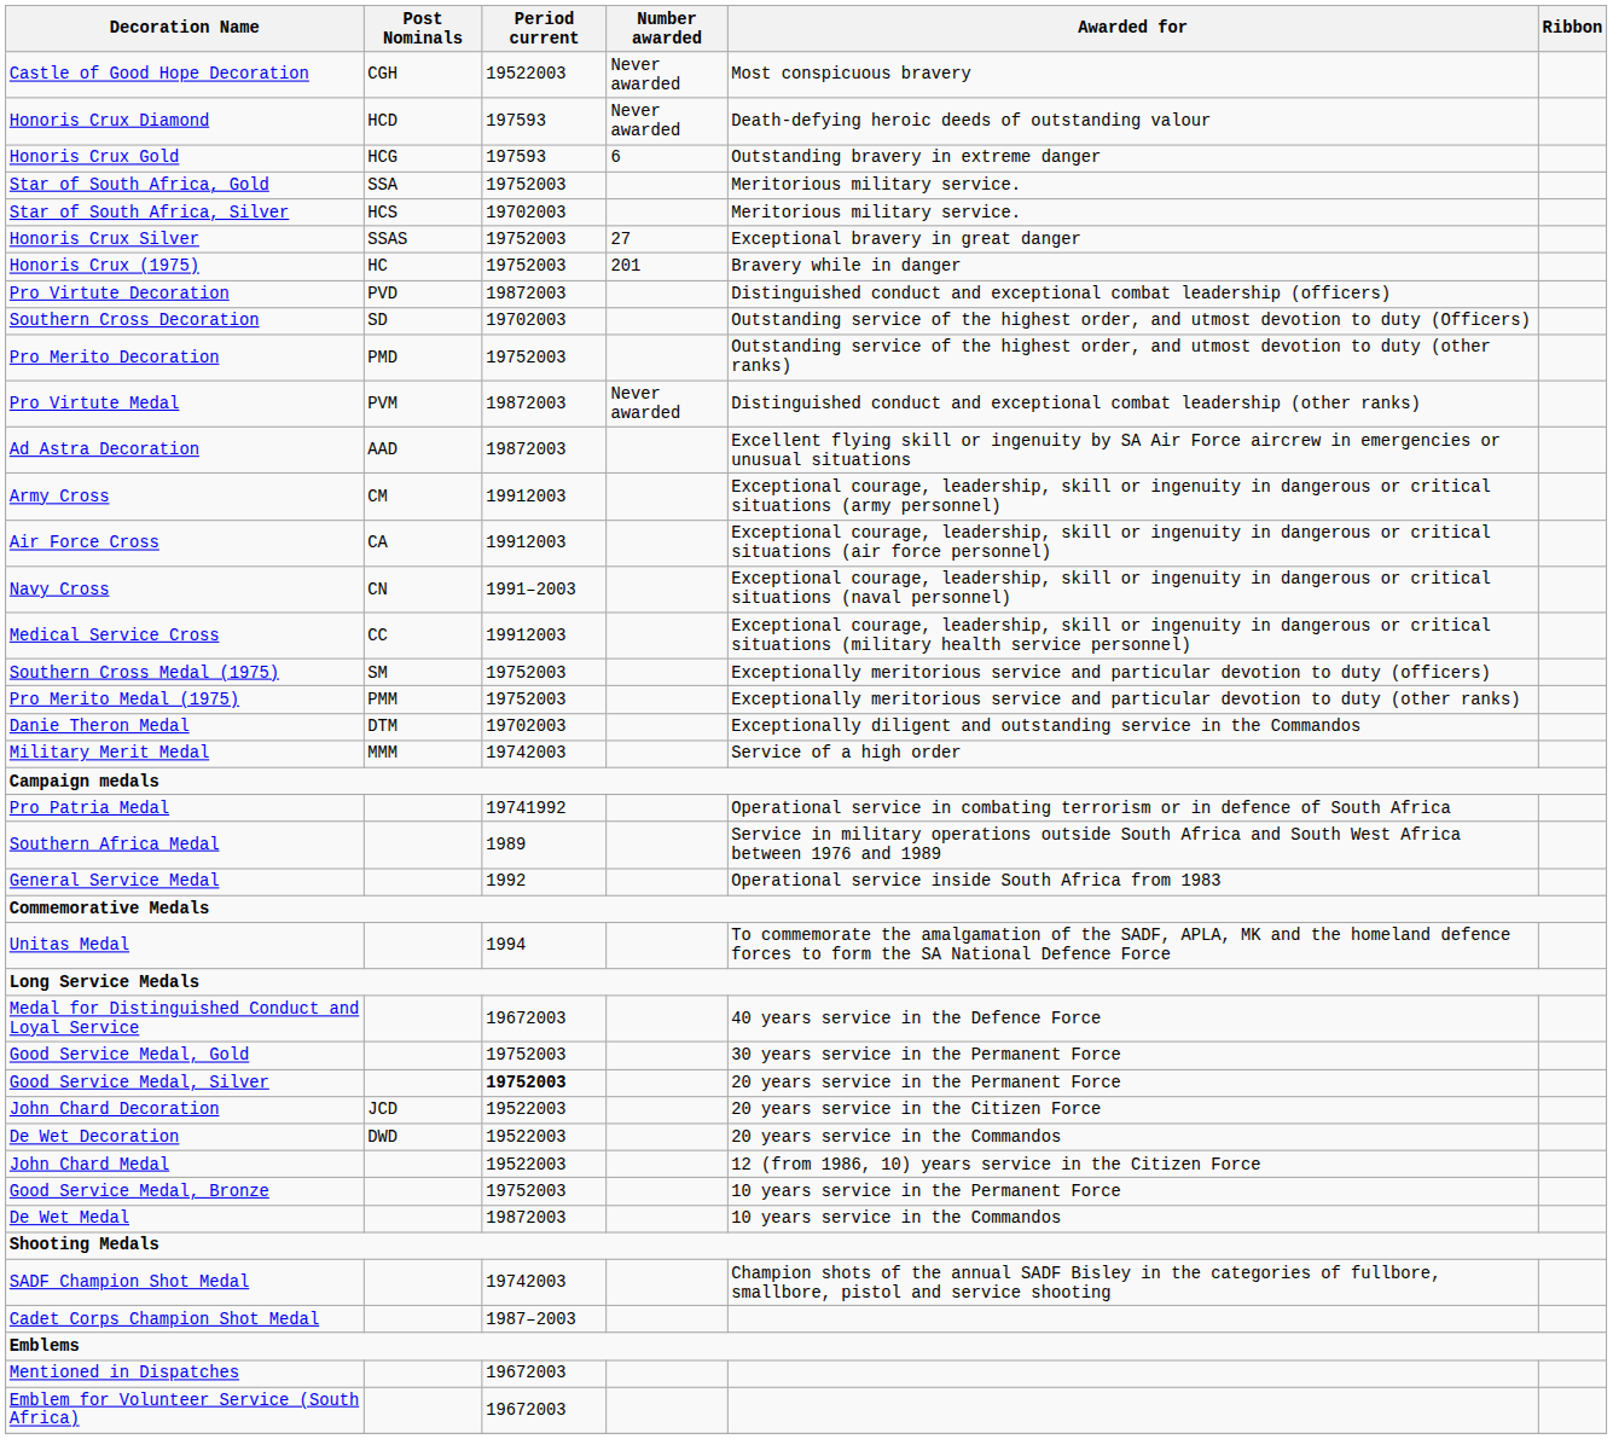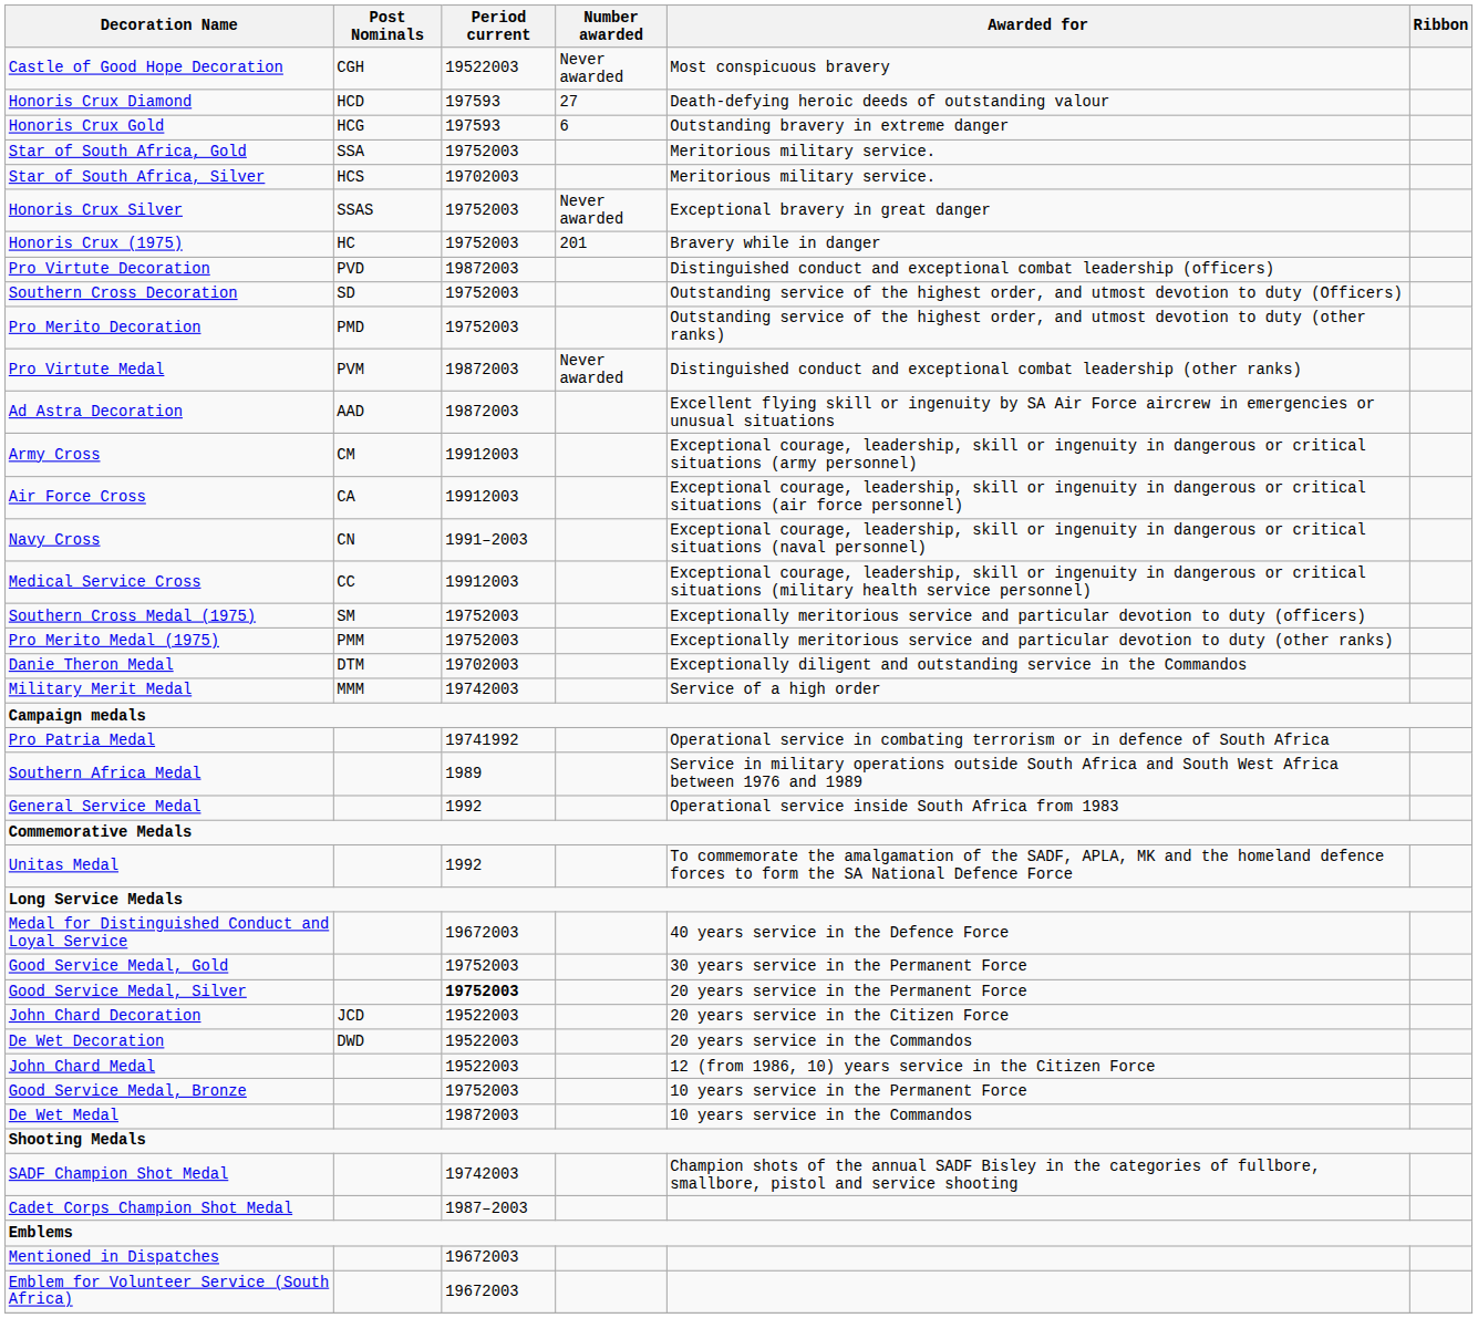 <table class="wikitable col6center">
 <tr>
 <th>Decoration Name</th>
 <th>Post Nominals</th>
 <th>Period current</th>
 <th>Number awarded</th>
 <th>Awarded for</th>
 <th>Ribbon</th>
 </tr>
 <tr>
 <td><a href='#'>Castle of Good Hope Decoration</a></td>
 <td>CGH</td>
 <td>19522003</td>
 <td>Never awarded</td>
 <td>Most conspicuous bravery</td>
 <td></td>
 </tr>
 <tr>
 <td><a href='#'>Honoris Crux Diamond</a></td>
 <td>HCD</td>
 <td>197593</td>
-<td>Never awarded</td>
+<td>27</td>
 <td>Death-defying heroic deeds of outstanding valour</td>
 <td></td>
 </tr>
 <tr>
 <td><a href='#'>Honoris Crux Gold</a></td>
 <td>HCG</td>
 <td>197593</td>
 <td>6</td>
 <td>Outstanding bravery in extreme danger</td>
 <td></td>
 </tr>
 <tr>
 <td><a href='#'>Star of South Africa, Gold</a></td>
 <td>SSA</td>
 <td>19752003</td>
 <td></td>
 <td>Meritorious military service.</td>
 <td></td>
 </tr>
 <tr>
 <td><a href='#'>Star of South Africa, Silver</a></td>
 <td>HCS</td>
 <td>19702003</td>
 <td></td>
 <td>Meritorious military service.</td>
 <td></td>
 </tr>
 <tr>
 <td><a href='#'>Honoris Crux Silver</a></td>
 <td>SSAS</td>
 <td>19752003</td>
-<td>27</td>
+<td>Never awarded</td>
 <td>Exceptional bravery in great danger</td>
 <td></td>
 </tr>
 <tr>
 <td><a href='#'>Honoris Crux (1975)</a></td>
 <td>HC</td>
 <td>19752003</td>
 <td>201</td>
 <td>Bravery while in danger</td>
 <td></td>
 </tr>
 <tr>
 <td><a href='#'>Pro Virtute Decoration</a></td>
 <td>PVD</td>
 <td>19872003</td>
 <td></td>
 <td>Distinguished conduct and exceptional combat leadership (officers)</td>
 <td></td>
 </tr>
 <tr>
 <td><a href='#'>Southern Cross Decoration</a></td>
 <td>SD</td>
-<td>19702003</td>
+<td>19752003</td>
 <td></td>
 <td>Outstanding service of the highest order, and utmost devotion to duty (Officers)</td>
 <td></td>
 </tr>
 <tr>
 <td><a href='#'>Pro Merito Decoration</a></td>
 <td>PMD</td>
 <td>19752003</td>
 <td></td>
 <td>Outstanding service of the highest order, and utmost devotion to duty (other ranks)</td>
 <td></td>
 </tr>
 <tr>
 <td><a href='#'>Pro Virtute Medal</a></td>
 <td>PVM</td>
 <td>19872003</td>
 <td>Never awarded</td>
 <td>Distinguished conduct and exceptional combat leadership (other ranks)</td>
 <td></td>
 </tr>
 <tr>
 <td><a href='#'>Ad Astra Decoration</a></td>
 <td>AAD</td>
 <td>19872003</td>
 <td></td>
 <td>Excellent flying skill or ingenuity by SA Air Force aircrew in emergencies or unusual situations</td>
 <td></td>
 </tr>
 <tr>
 <td><a href='#'>Army Cross</a></td>
 <td>CM</td>
 <td>19912003</td>
 <td></td>
 <td>Exceptional courage, leadership, skill or ingenuity in dangerous or critical situations (army personnel)</td>
 <td></td>
 </tr>
 <tr>
 <td><a href='#'>Air Force Cross</a></td>
 <td>CA</td>
 <td>19912003</td>
 <td></td>
 <td>Exceptional courage, leadership, skill or ingenuity in dangerous or critical situations (air force personnel)</td>
 <td></td>
 </tr>
 <tr>
 <td><a href='#'>Navy Cross</a></td>
 <td>CN</td>
 <td>1991–2003</td>
 <td></td>
 <td>Exceptional courage, leadership, skill or ingenuity in dangerous or critical situations (naval personnel)</td>
 <td></td>
 </tr>
 <tr>
 <td><a href='#'>Medical Service Cross</a></td>
 <td>CC</td>
 <td>19912003</td>
 <td></td>
 <td>Exceptional courage, leadership, skill or ingenuity in dangerous or critical situations (military health service personnel)</td>
 <td></td>
 </tr>
 <tr>
 <td><a href='#'>Southern Cross Medal (1975)</a></td>
 <td>SM</td>
 <td>19752003</td>
 <td></td>
 <td>Exceptionally meritorious service and particular devotion to duty (officers)</td>
 <td></td>
 </tr>
 <tr>
 <td><a href='#'>Pro Merito Medal (1975)</a></td>
 <td>PMM</td>
 <td>19752003</td>
 <td></td>
 <td>Exceptionally meritorious service and particular devotion to duty (other ranks)</td>
 <td></td>
 </tr>
 <tr>
 <td><a href='#'>Danie Theron Medal</a></td>
 <td>DTM</td>
 <td>19702003</td>
 <td></td>
 <td>Exceptionally diligent and outstanding service in the Commandos</td>
 <td></td>
 </tr>
 <tr>
 <td><a href='#'>Military Merit Medal</a></td>
 <td>MMM</td>
 <td>19742003</td>
 <td></td>
 <td>Service of a high order</td>
 <td></td>
 </tr>
 <tr>
 <td colspan="6"><strong>Campaign medals</strong></td>
 </tr>
 <tr>
 <td><a href='#'>Pro Patria Medal</a></td>
 <td></td>
 <td>19741992</td>
 <td></td>
 <td>Operational service in combating terrorism or in defence of South Africa</td>
 <td></td>
 </tr>
 <tr>
 <td><a href='#'>Southern Africa Medal</a></td>
 <td></td>
 <td>1989</td>
 <td></td>
 <td>Service in military operations outside South Africa and South West Africa between 1976 and 1989</td>
 <td></td>
 </tr>
 <tr>
 <td><a href='#'>General Service Medal</a></td>
 <td></td>
 <td>1992</td>
 <td></td>
 <td>Operational service inside South Africa from 1983</td>
 <td></td>
 </tr>
 <tr>
 <td colspan="6"><strong>Commemorative Medals</strong></td>
 </tr>
 <tr>
 <td><a href='#'>Unitas Medal</a></td>
 <td></td>
-<td>1994</td>
+<td>1992</td>
 <td></td>
 <td>To commemorate the amalgamation of the SADF, APLA, MK and the homeland defence forces to form the SA National Defence Force</td>
 <td></td>
 </tr>
 <tr>
 <td colspan="6"><strong>Long Service Medals</strong></td>
 </tr>
 <tr>
 <td><a href='#'>Medal for Distinguished Conduct and Loyal Service</a></td>
 <td></td>
 <td>19672003</td>
 <td></td>
 <td>40 years service in the Defence Force</td>
 <td></td>
 </tr>
 <tr>
 <td><a href='#'>Good Service Medal, Gold</a></td>
 <td></td>
 <td>19752003</td>
 <td></td>
 <td>30 years service in the Permanent Force</td>
 <td></td>
 </tr>
 <tr>
 <td><a href='#'>Good Service Medal, Silver</a></td>
 <td></td>
 <td><strong>19752003</strong></td>
 <td></td>
 <td>20 years service in the Permanent Force</td>
 <td></td>
 </tr>
 <tr>
 <td><a href='#'>John Chard Decoration</a></td>
 <td>JCD</td>
 <td>19522003</td>
 <td></td>
 <td>20 years service in the Citizen Force</td>
 <td></td>
 </tr>
 <tr>
 <td><a href='#'>De Wet Decoration</a></td>
 <td>DWD</td>
 <td>19522003</td>
 <td></td>
 <td>20 years service in the Commandos</td>
 <td></td>
 </tr>
 <tr>
 <td><a href='#'>John Chard Medal</a></td>
 <td></td>
 <td>19522003</td>
 <td></td>
 <td>12 (from 1986, 10) years service in the Citizen Force</td>
 <td></td>
 </tr>
 <tr>
 <td><a href='#'>Good Service Medal, Bronze</a></td>
 <td></td>
 <td>19752003</td>
 <td></td>
 <td>10 years service in the Permanent Force</td>
 <td></td>
 </tr>
 <tr>
 <td><a href='#'>De Wet Medal</a></td>
 <td></td>
 <td>19872003</td>
 <td></td>
 <td>10 years service in the Commandos</td>
 <td></td>
 </tr>
 <tr>
 <td colspan="6"><strong>Shooting Medals</strong></td>
 </tr>
 <tr>
 <td><a href='#'>SADF Champion Shot Medal</a></td>
 <td></td>
 <td>19742003</td>
 <td></td>
 <td>Champion shots of the annual SADF Bisley in the categories of fullbore, smallbore, pistol and service shooting</td>
 <td></td>
 </tr>
 <tr>
 <td><a href='#'>Cadet Corps Champion Shot Medal</a></td>
 <td></td>
 <td>1987–2003</td>
 <td></td>
 <td></td>
 <td></td>
 </tr>
 <tr>
 <td colspan="6"><strong>Emblems</strong></td>
 </tr>
 <tr>
 <td><a href='#'>Mentioned in Dispatches</a></td>
 <td></td>
 <td>19672003</td>
 <td></td>
 <td></td>
 <td></td>
 </tr>
 <tr>
 <td><a href='#'>Emblem for Volunteer Service (South Africa)</a></td>
 <td></td>
 <td>19672003</td>
 <td></td>
 <td></td>
 <td></td>
 </tr>
 <tr>
 </tr>
 </table>
